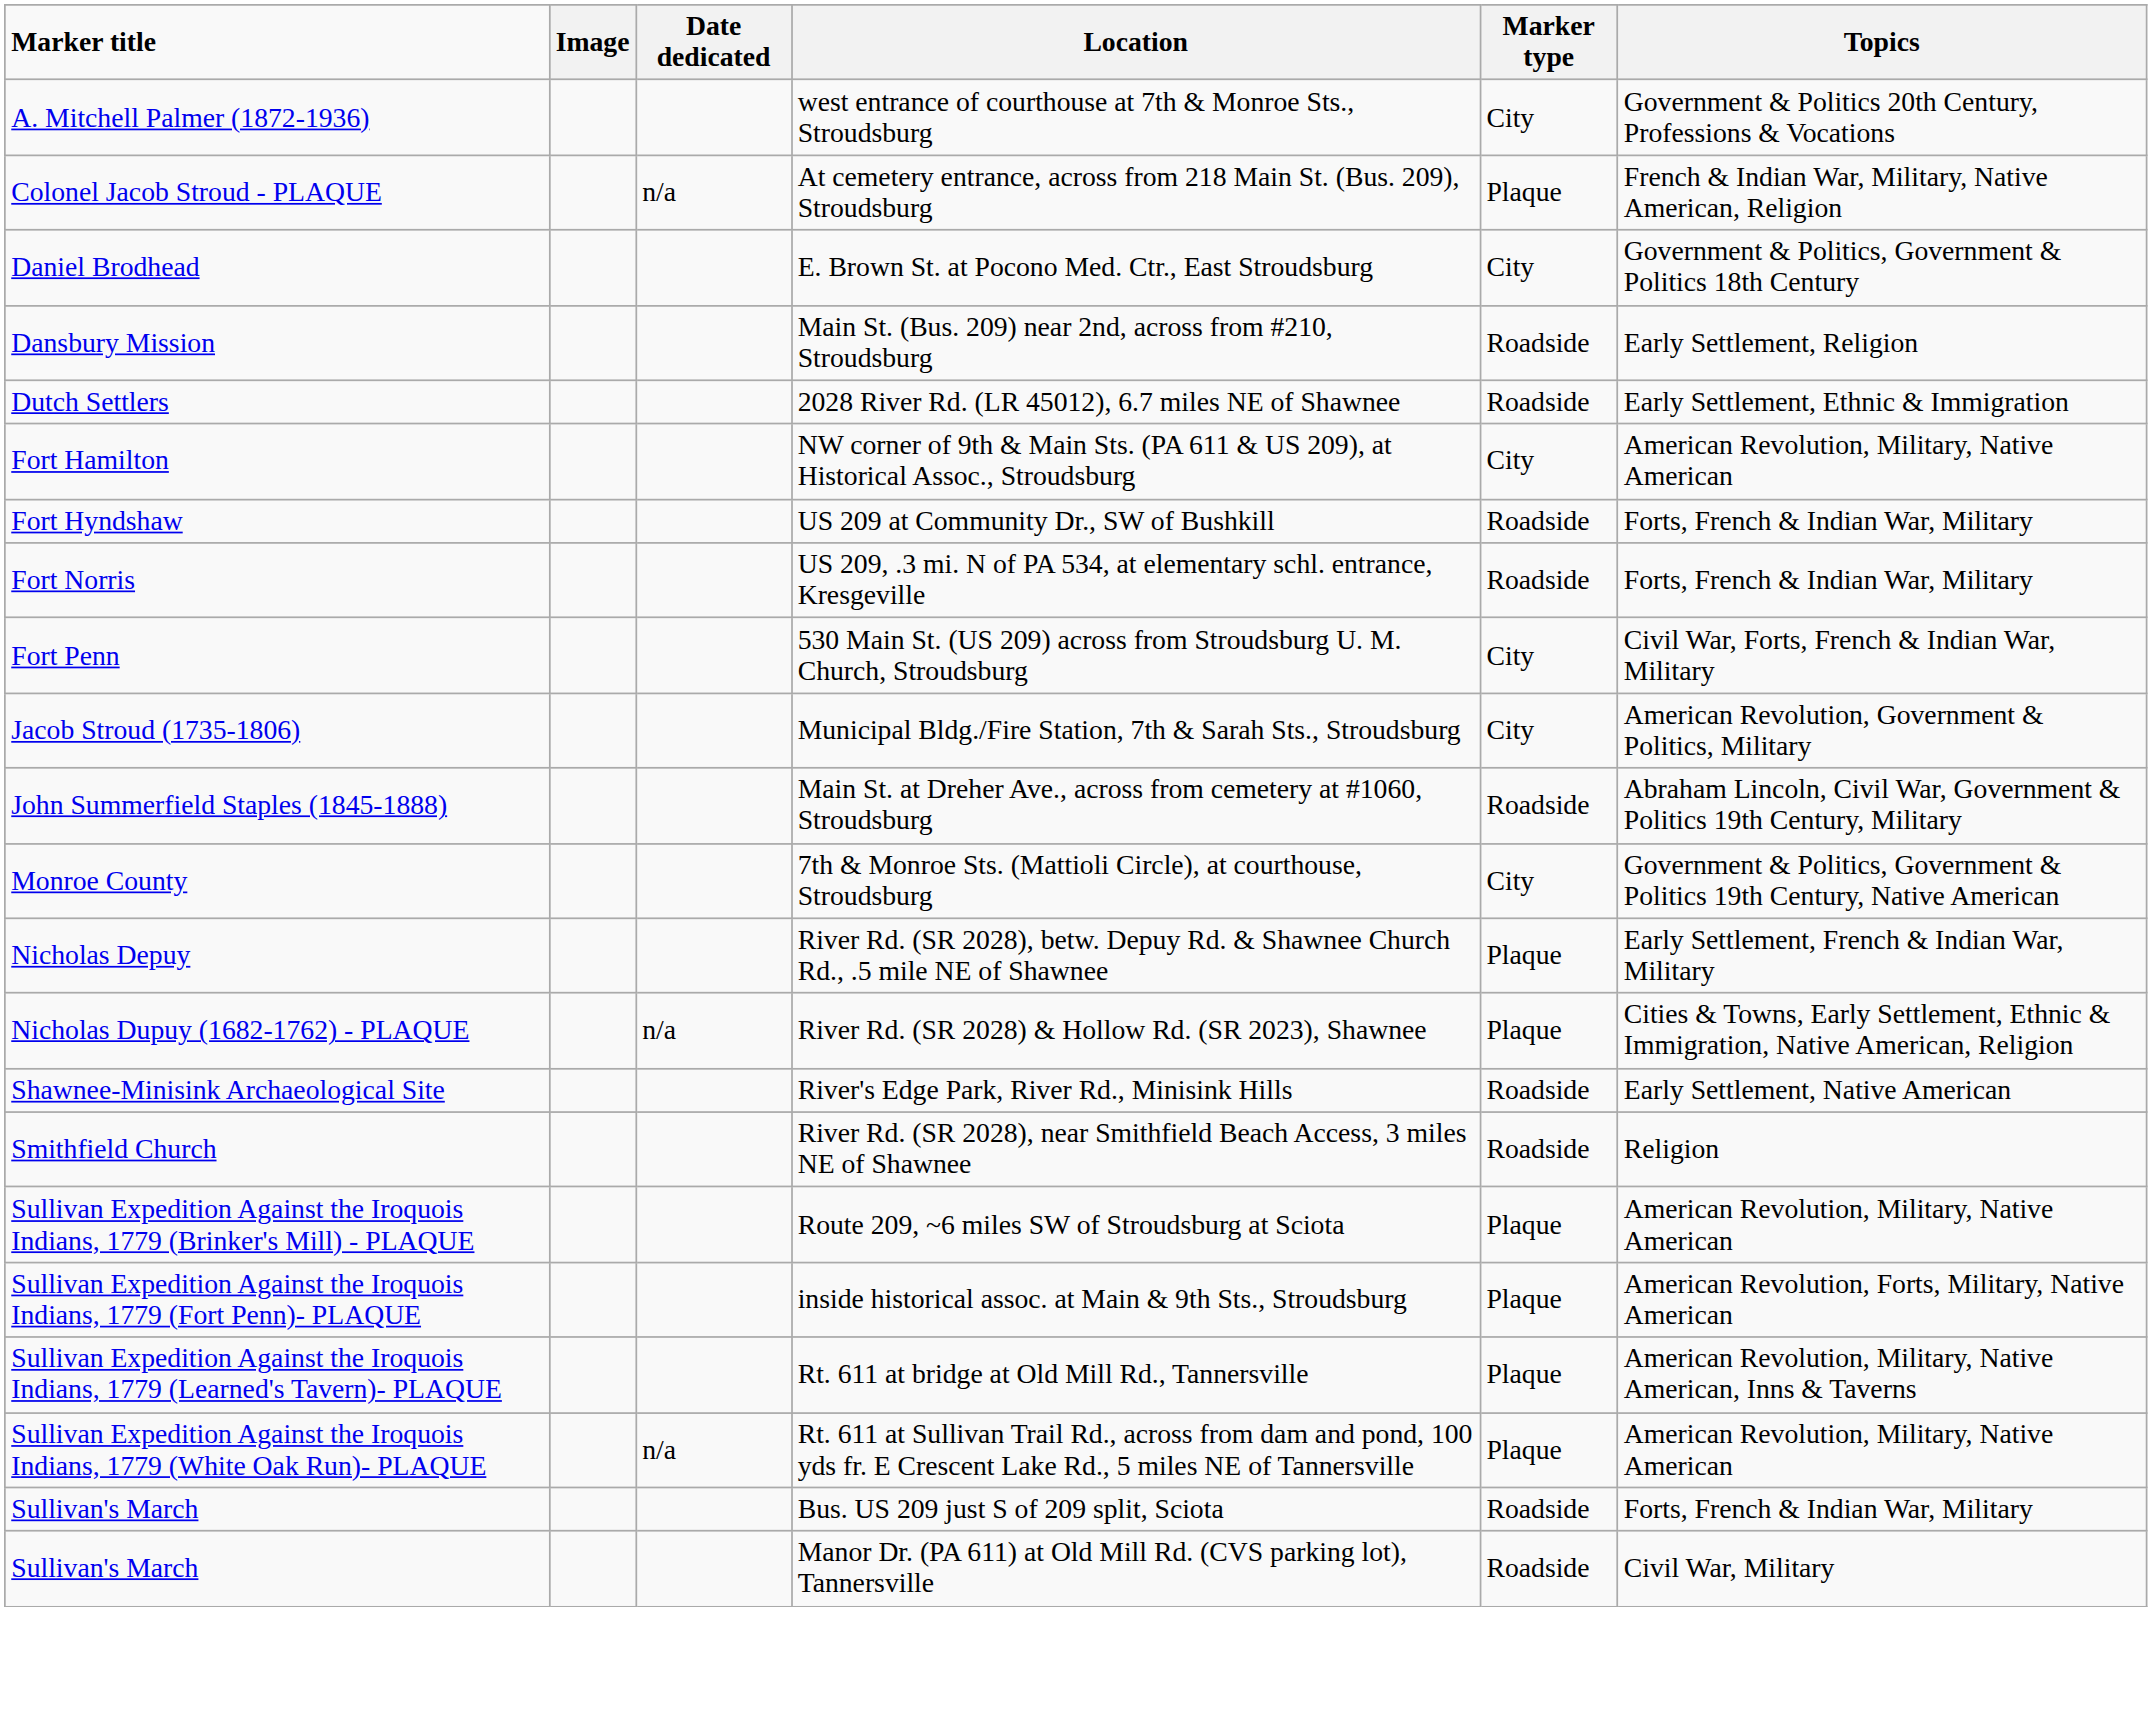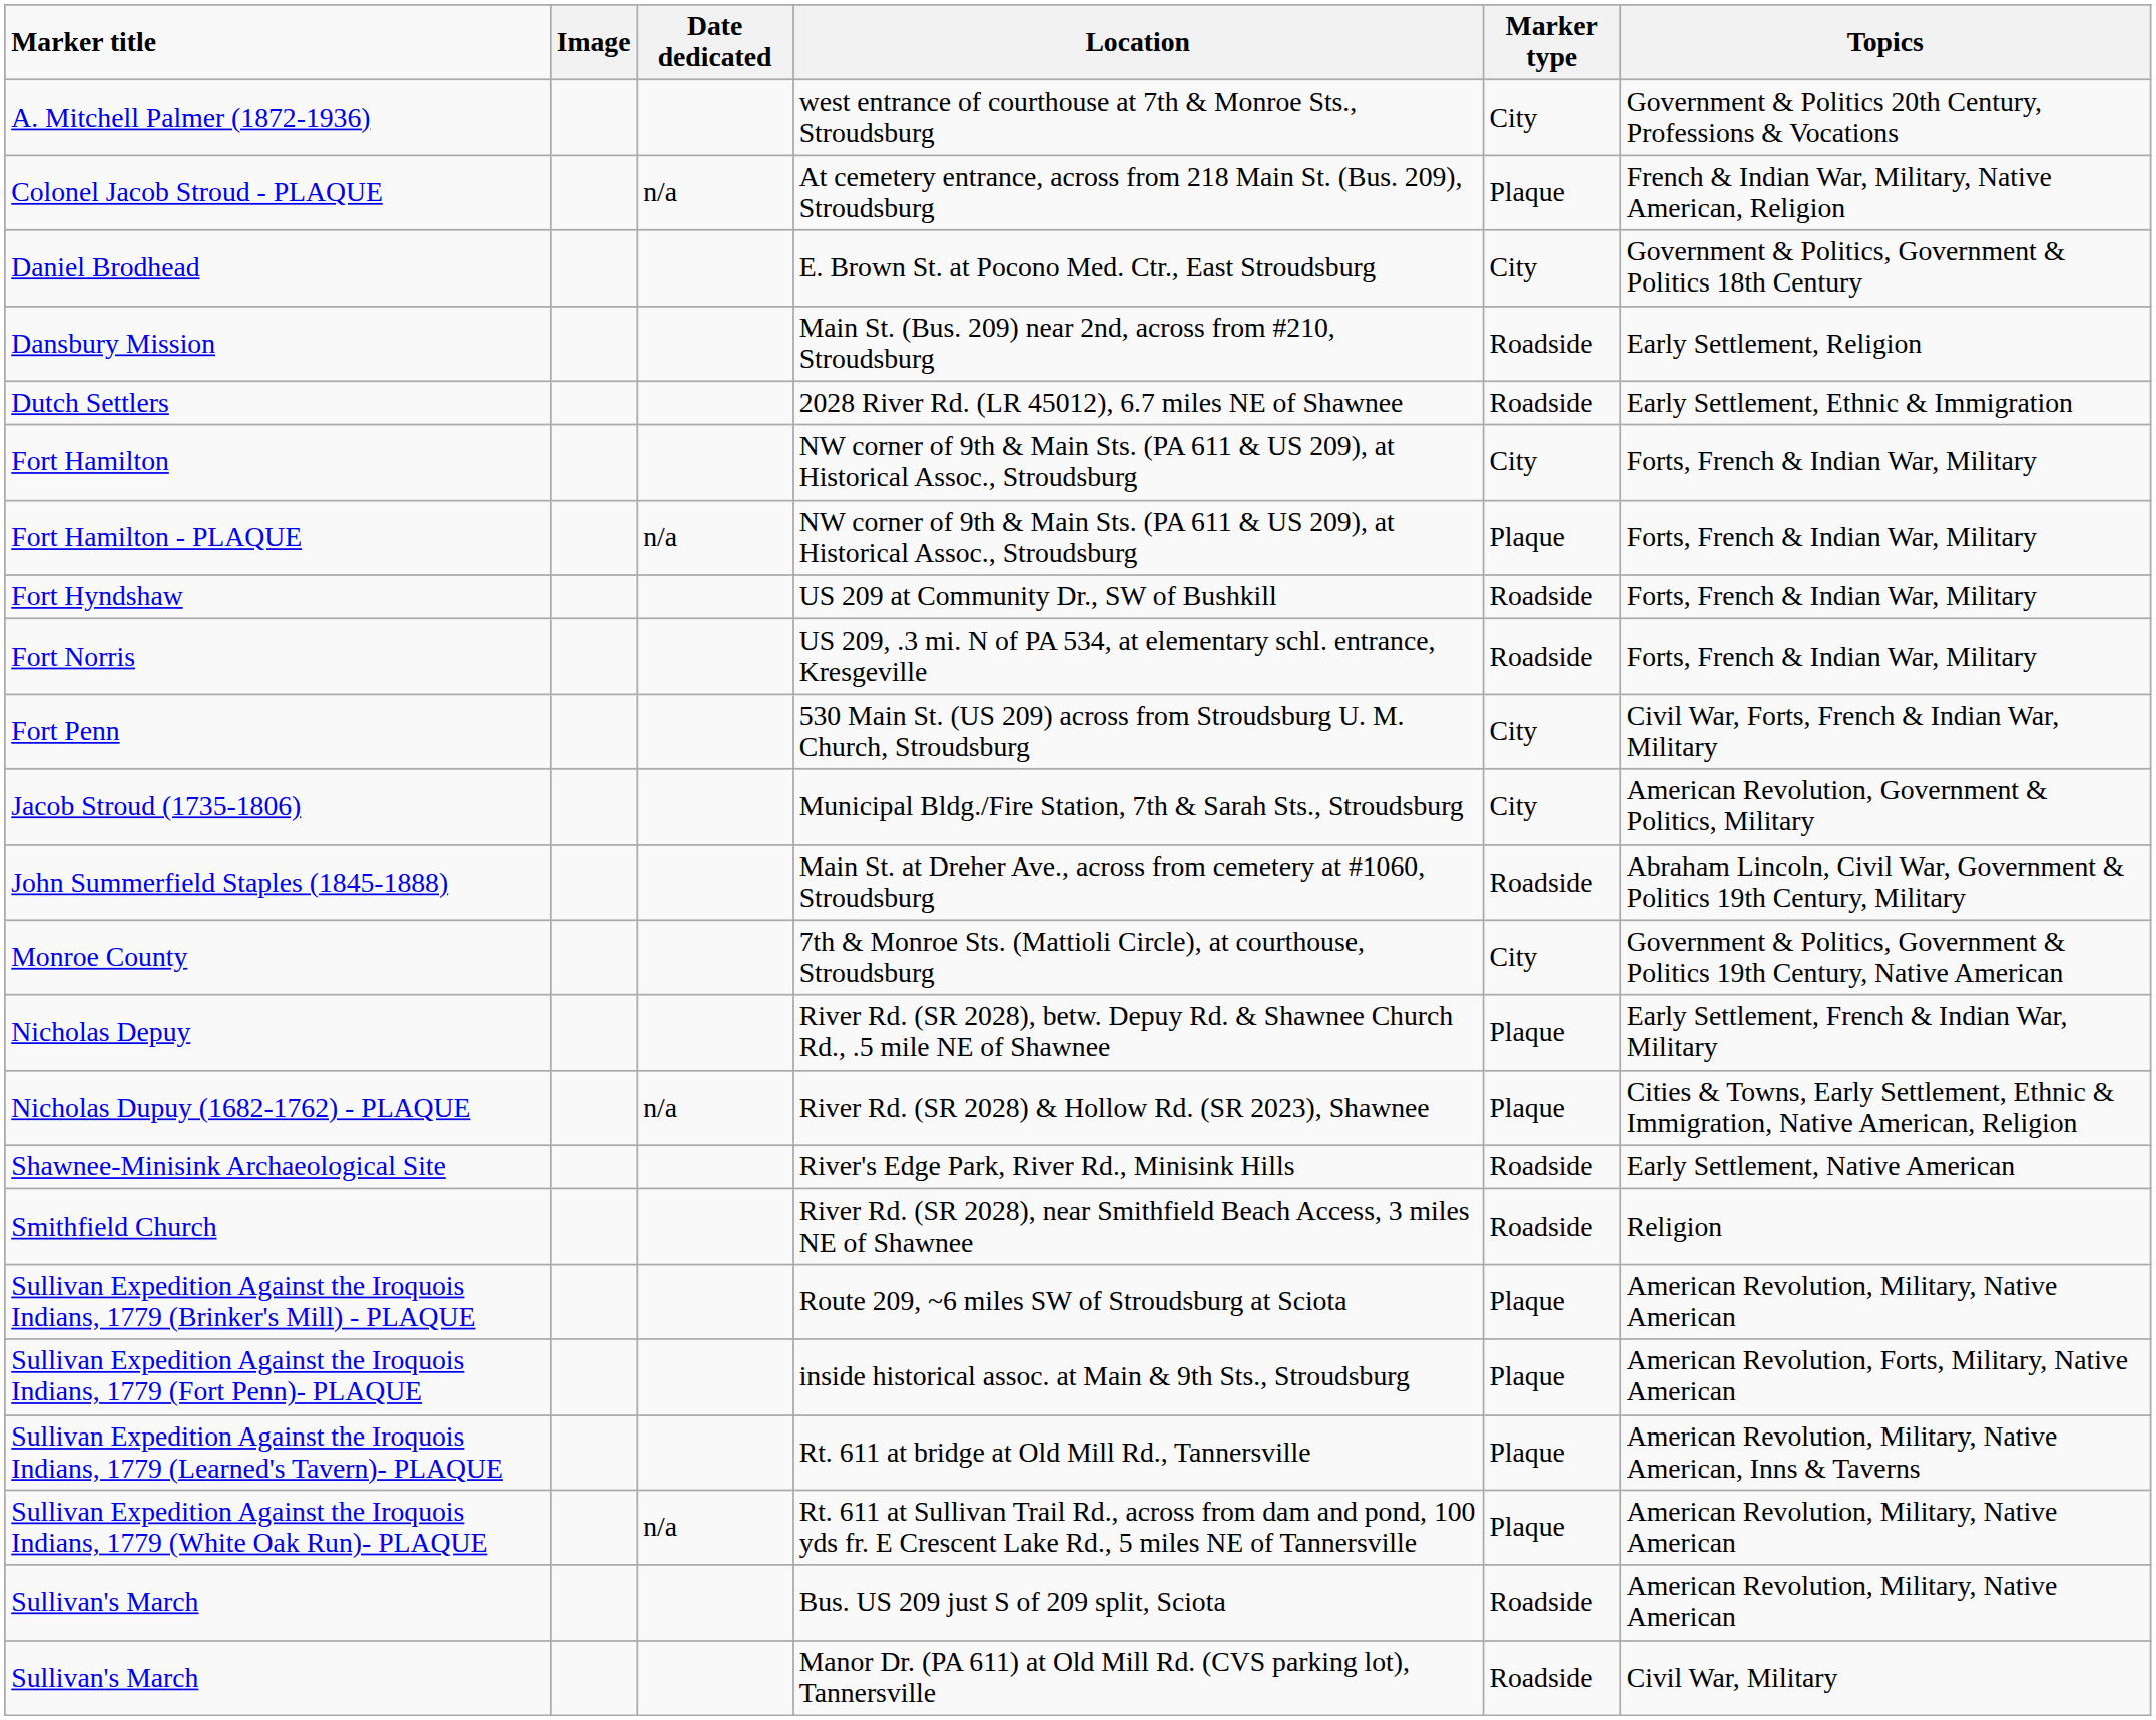 <table class="wikitable sortable" style="width:98%">
 <tr>
 <td><strong>Marker title</strong></td>
 <th class="unsortable"><strong>Image</strong></th>
 <th><strong>Date dedicated</strong></th>
 <th><strong>Location</strong></th>
 <th><strong>Marker type</strong></th>
 <th><strong>Topics</strong></th>
 </tr>
 <tr ->
 <td><a href='#'>A. Mitchell Palmer (1872-1936)</a></td>
 <td></td>
 <td></td>
 <td>west entrance of courthouse at 7th & Monroe Sts., Stroudsburg<br><small></small></td>
 <td>City</td>
 <td>Government & Politics 20th Century, Professions & Vocations</td>
 </tr>
 <tr ->
 <td><a href='#'>Colonel Jacob Stroud - PLAQUE</a></td>
 <td></td>
 <td>n/a</td>
 <td>At cemetery entrance, across from 218 Main St. (Bus. 209), Stroudsburg<br><small></small></td>
 <td>Plaque</td>
 <td>French & Indian War, Military, Native American, Religion</td>
 </tr>
 <tr ->
 <td><a href='#'>Daniel Brodhead</a></td>
 <td></td>
 <td></td>
 <td>E. Brown St. at Pocono Med. Ctr., East Stroudsburg<br><small></small></td>
 <td>City</td>
 <td>Government & Politics, Government & Politics 18th Century</td>
 </tr>
 <tr ->
 <td><a href='#'>Dansbury Mission</a></td>
 <td></td>
 <td></td>
 <td>Main St. (Bus. 209) near 2nd, across from #210, Stroudsburg<br><small></small></td>
 <td>Roadside</td>
 <td>Early Settlement, Religion</td>
 </tr>
 <tr ->
 <td><a href='#'>Dutch Settlers</a></td>
 <td></td>
 <td></td>
 <td>2028 River Rd. (LR 45012), 6.7 miles NE of Shawnee<br><small></small></td>
 <td>Roadside</td>
 <td>Early Settlement, Ethnic & Immigration</td>
 </tr>
 <tr ->
 <td><a href='#'>Fort Hamilton</a></td>
 <td></td>
 <td></td>
 <td>NW corner of 9th & Main Sts. (PA 611 & US 209), at Historical Assoc., Stroudsburg<br><small></small></td>
 <td>City</td>
-<td>American Revolution, Military, Native American</td>
+<td>Forts, French & Indian War, Military</td>
+</tr>
+<tr ->
+<td><a href='#'>Fort Hamilton - PLAQUE</a></td>
+<td></td>
+<td>n/a</td>
+<td>NW corner of 9th & Main Sts. (PA 611 & US 209), at Historical Assoc., Stroudsburg<br><small></small></td>
+<td>Plaque</td>
+<td>Forts, French & Indian War, Military</td>
 </tr>
 <tr ->
 <td><a href='#'>Fort Hyndshaw</a></td>
 <td></td>
 <td></td>
 <td>US 209 at Community Dr., SW of Bushkill<br><small></small></td>
 <td>Roadside</td>
 <td>Forts, French & Indian War, Military</td>
 </tr>
 <tr ->
 <td><a href='#'>Fort Norris</a></td>
 <td></td>
 <td></td>
 <td>US 209, .3 mi. N of PA 534, at elementary schl. entrance, Kresgeville<br><small></small></td>
 <td>Roadside</td>
 <td>Forts, French & Indian War, Military</td>
 </tr>
 <tr ->
 <td><a href='#'>Fort Penn</a></td>
 <td></td>
 <td></td>
 <td>530 Main St. (US 209) across from Stroudsburg U. M. Church, Stroudsburg<br><small></small></td>
 <td>City</td>
 <td>Civil War, Forts, French & Indian War, Military</td>
 </tr>
 <tr ->
 <td><a href='#'>Jacob Stroud (1735-1806)</a></td>
 <td></td>
 <td></td>
 <td>Municipal Bldg./Fire Station, 7th & Sarah Sts., Stroudsburg<br><small></small></td>
 <td>City</td>
 <td>American Revolution, Government & Politics, Military</td>
 </tr>
 <tr ->
 <td><a href='#'>John Summerfield Staples (1845-1888)</a></td>
 <td></td>
 <td></td>
 <td>Main St. at Dreher Ave., across from cemetery at #1060, Stroudsburg<br><small></small></td>
 <td>Roadside</td>
 <td>Abraham Lincoln, Civil War, Government & Politics 19th Century, Military</td>
 </tr>
 <tr ->
 <td><a href='#'>Monroe County</a></td>
 <td></td>
 <td></td>
 <td>7th & Monroe Sts. (Mattioli Circle), at courthouse, Stroudsburg<br><small></small></td>
 <td>City</td>
 <td>Government & Politics, Government & Politics 19th Century, Native American</td>
 </tr>
 <tr ->
 <td><a href='#'>Nicholas Depuy</a></td>
 <td></td>
 <td></td>
 <td>River Rd. (SR 2028), betw. Depuy Rd. & Shawnee Church Rd., .5 mile NE of Shawnee<br><small></small></td>
 <td>Plaque</td>
 <td>Early Settlement, French & Indian War, Military</td>
 </tr>
 <tr ->
 <td><a href='#'>Nicholas Dupuy (1682-1762) - PLAQUE</a></td>
 <td></td>
 <td>n/a</td>
 <td>River Rd. (SR 2028) & Hollow Rd. (SR 2023), Shawnee<br><small></small></td>
 <td>Plaque</td>
 <td>Cities & Towns, Early Settlement, Ethnic & Immigration, Native American, Religion</td>
 </tr>
 <tr ->
 <td><a href='#'>Shawnee-Minisink Archaeological Site</a></td>
 <td></td>
 <td></td>
 <td>River's Edge Park, River Rd., Minisink Hills<br><small></small></td>
 <td>Roadside</td>
 <td>Early Settlement, Native American</td>
 </tr>
 <tr ->
 <td><a href='#'>Smithfield Church</a></td>
 <td></td>
 <td></td>
 <td>River Rd. (SR 2028), near Smithfield Beach Access, 3 miles NE of Shawnee<br><small></small></td>
 <td>Roadside</td>
 <td>Religion</td>
 </tr>
 <tr ->
 <td><a href='#'>Sullivan Expedition Against the Iroquois Indians, 1779 (Brinker's Mill) - PLAQUE</a></td>
 <td></td>
 <td></td>
 <td>Route 209, ~6 miles SW of Stroudsburg at Sciota<br><small></small></td>
 <td>Plaque</td>
 <td>American Revolution, Military, Native American</td>
 </tr>
 <tr ->
 <td><a href='#'>Sullivan Expedition Against the Iroquois Indians, 1779 (Fort Penn)- PLAQUE</a></td>
 <td></td>
 <td></td>
 <td>inside historical assoc. at Main & 9th Sts., Stroudsburg<br><small></small></td>
 <td>Plaque</td>
 <td>American Revolution, Forts, Military, Native American</td>
 </tr>
 <tr ->
 <td><a href='#'>Sullivan Expedition Against the Iroquois Indians, 1779 (Learned's Tavern)- PLAQUE</a></td>
 <td></td>
 <td></td>
 <td>Rt. 611 at bridge at Old Mill Rd., Tannersville<br><small></small></td>
 <td>Plaque</td>
 <td>American Revolution, Military, Native American, Inns & Taverns</td>
 </tr>
 <tr ->
 <td><a href='#'>Sullivan Expedition Against the Iroquois Indians, 1779 (White Oak Run)- PLAQUE</a></td>
 <td></td>
 <td>n/a</td>
 <td>Rt. 611 at Sullivan Trail Rd., across from dam and pond, 100 yds fr. E Crescent Lake Rd., 5 miles NE of Tannersville<br><small></small></td>
 <td>Plaque</td>
 <td>American Revolution, Military, Native American</td>
 </tr>
 <tr ->
 <td><a href='#'>Sullivan's March</a></td>
 <td></td>
 <td></td>
 <td>Bus. US 209 just S of 209 split, Sciota <br><small></small></td>
 <td>Roadside</td>
-<td>Forts, French & Indian War, Military</td>
+<td>American Revolution, Military, Native American</td>
 </tr>
 <tr ->
 <td><a href='#'>Sullivan's March</a></td>
 <td></td>
 <td></td>
 <td>Manor Dr. (PA 611) at Old Mill Rd. (CVS parking lot), Tannersville<br><small></small></td>
 <td>Roadside</td>
 <td>Civil War, Military</td>
 </tr>
 </table>
